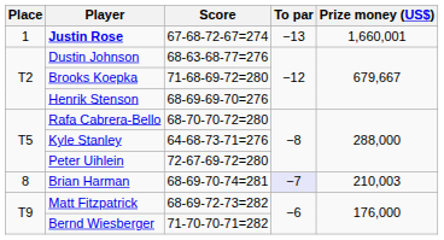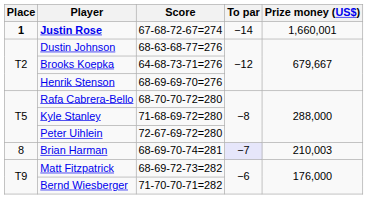 <table class="wikitable">
 <tr>
 <th>Place</th>
 <th>Player</th>
 <th>Score</th>
 <th>To par</th>
 <th>Prize money (<a href='#'>US$</a>)</th>
 </tr>
 <tr>
-<td align=center>1</td>
+<td align=center><strong>1</strong></td>
 <td> <strong><a href='#'>Justin Rose</a></strong></td>
 <td>67-68-72-67=274</td>
-<td align=center>−13</td>
+<td align=center>−14</td>
 <td align=center>1,660,001</td>
 </tr>
 <tr>
 <td rowspan=3 align=center>T2</td>
 <td> <a href='#'>Dustin Johnson</a></td>
 <td>68-63-68-77=276</td>
 <td rowspan=3 align=center>−12</td>
 <td rowspan=3 align=center>679,667</td>
 </tr>
 <tr>
 <td> <a href='#'>Brooks Koepka</a></td>
-<td>71-68-69-72=280</td>
+<td>64-68-73-71=276</td>
 </tr>
 <tr>
 <td> <a href='#'>Henrik Stenson</a></td>
 <td>68-69-69-70=276</td>
 </tr>
 <tr>
 <td rowspan=3 align=center>T5</td>
 <td> <a href='#'>Rafa Cabrera-Bello</a></td>
 <td>68-70-70-72=280</td>
 <td rowspan=3 align=center>−8</td>
 <td rowspan=3 align=center>288,000</td>
 </tr>
 <tr>
 <td> <a href='#'>Kyle Stanley</a></td>
-<td>64-68-73-71=276</td>
+<td>71-68-69-72=280</td>
 </tr>
 <tr>
 <td> <a href='#'>Peter Uihlein</a></td>
 <td>72-67-69-72=280</td>
 </tr>
 <tr>
 <td align=center>8</td>
 <td> <a href='#'>Brian Harman</a></td>
 <td>68-69-70-74=281</td>
 <td align=center style="background: lavender;">−7</td>
 <td align=center>210,003</td>
 </tr>
 <tr>
 <td rowspan=2 align=center>T9</td>
 <td> <a href='#'>Matt Fitzpatrick</a></td>
 <td>68-69-72-73=282</td>
 <td rowspan=2 align=center>−6</td>
 <td rowspan=2 align=center>176,000</td>
 </tr>
 <tr>
 <td> <a href='#'>Bernd Wiesberger</a></td>
 <td>71-70-70-71=282</td>
 </tr>
 </table>
